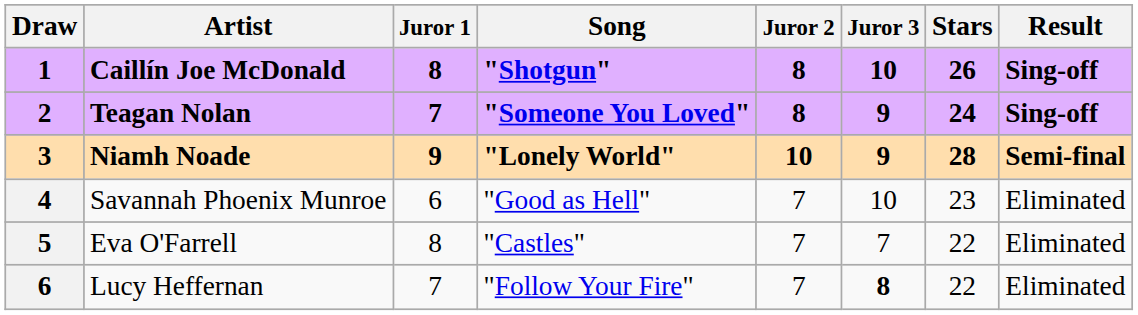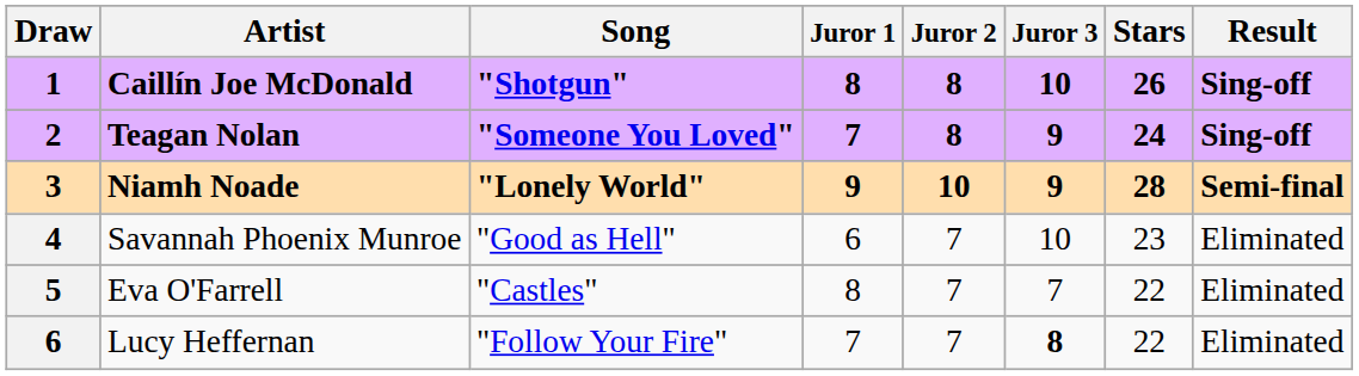 <table class="sortable wikitable plainrowheaders" style="margin: 1em auto 1em auto;">
 <tr>
 <th scope="col">Draw</th>
 <th scope="col">Artist</th>
+<th scope="col">Song </th>
 <th><small><abbr>Juror 1</abbr></small></th>
-<th scope="col">Song </th>
 <th><small><abbr>Juror 2</abbr></small></th>
 <th><small><abbr>Juror 3</abbr></small></th>
 <th scope="col">Stars</th>
 <th scope="col">Result</th>
 </tr>
 <tr style="font-weight: bold; background: #E0B0FF;">
 <th scope="row" style="text-align:center; font-weight:bold; background:#E0B0FF">1</th>
 <td>Caillín Joe McDonald</td>
+<td>"<a href='#'>Shotgun</a>" </td>
 <td align="center">8</td>
-<td>"<a href='#'>Shotgun</a>" </td>
 <td align="center">8</td>
 <td align="center">10</td>
 <td align="center">26</td>
 <td>Sing-off</td>
 </tr>
 <tr style="font-weight: bold; background: #E0B0FF;">
 <th scope="row" style="text-align:center; font-weight:bold; background:#E0B0FF">2</th>
 <td>Teagan Nolan</td>
+<td>"<a href='#'>Someone You Loved</a>" </td>
 <td align="center">7</td>
-<td>"<a href='#'>Someone You Loved</a>" </td>
 <td align="center">8</td>
 <td align="center">9</td>
 <td align="center">24</td>
 <td>Sing-off</td>
 </tr>
 <tr style="font-weight: bold; background:navajowhite;">
 <th scope="row" style="text-align:center; font-weight:bold; background:navajowhite">3</th>
 <td>Niamh Noade</td>
+<td>"Lonely World" </td>
 <td align="center">9</td>
-<td>"Lonely World" </td>
 <td align="center">10</td>
 <td align="center">9</td>
 <td align="center">28</td>
 <td>Semi-final</td>
 </tr>
 <tr>
 <th scope="row" style="text-align:center;">4</th>
 <td>Savannah Phoenix Munroe</td>
+<td>"<a href='#'>Good as Hell</a>" </td>
 <td align="center">6</td>
-<td>"<a href='#'>Good as Hell</a>" </td>
 <td align="center">7</td>
 <td align="center">10</td>
 <td align="center">23</td>
 <td>Eliminated</td>
 </tr>
 <tr>
 <th scope="row" style="text-align:center;">5</th>
 <td>Eva O'Farrell</td>
+<td>"<a href='#'>Castles</a>" </td>
 <td align="center">8</td>
-<td>"<a href='#'>Castles</a>" </td>
 <td align="center">7</td>
 <td align="center">7</td>
 <td align="center">22</td>
 <td>Eliminated</td>
 </tr>
 <tr>
 <th scope="row" style="text-align:center;">6</th>
 <td>Lucy Heffernan</td>
+<td>"<a href='#'>Follow Your Fire</a>" </td>
 <td align="center">7</td>
-<td>"<a href='#'>Follow Your Fire</a>" </td>
 <td align="center">7</td>
 <td align="center"><strong>8</strong></td>
 <td align="center">22</td>
 <td>Eliminated</td>
 </tr>
 </table>
